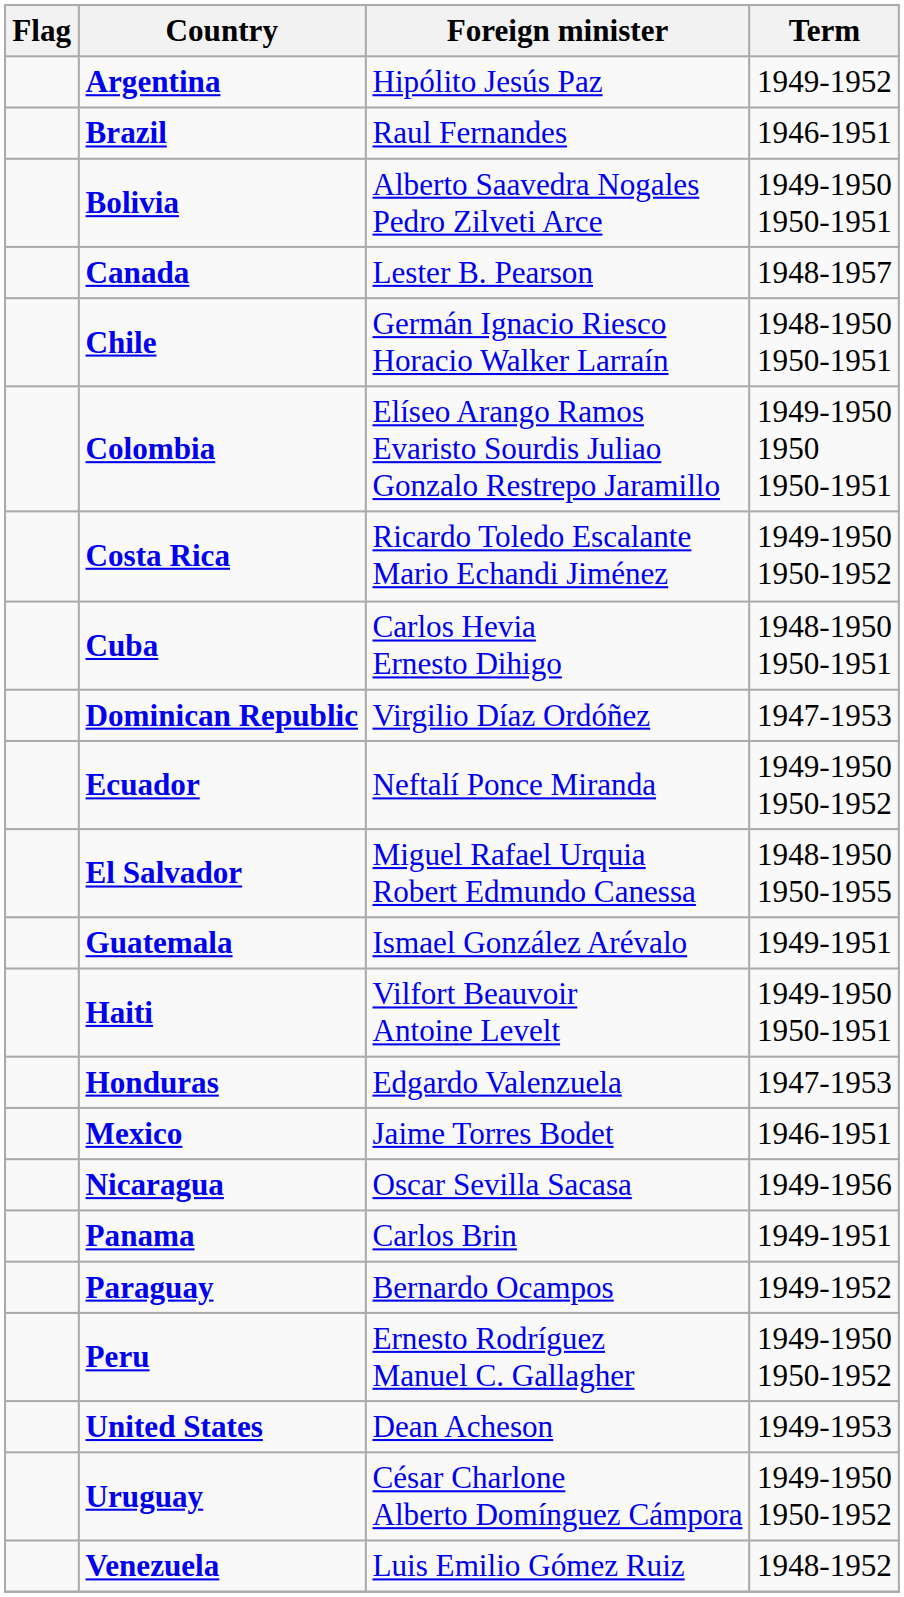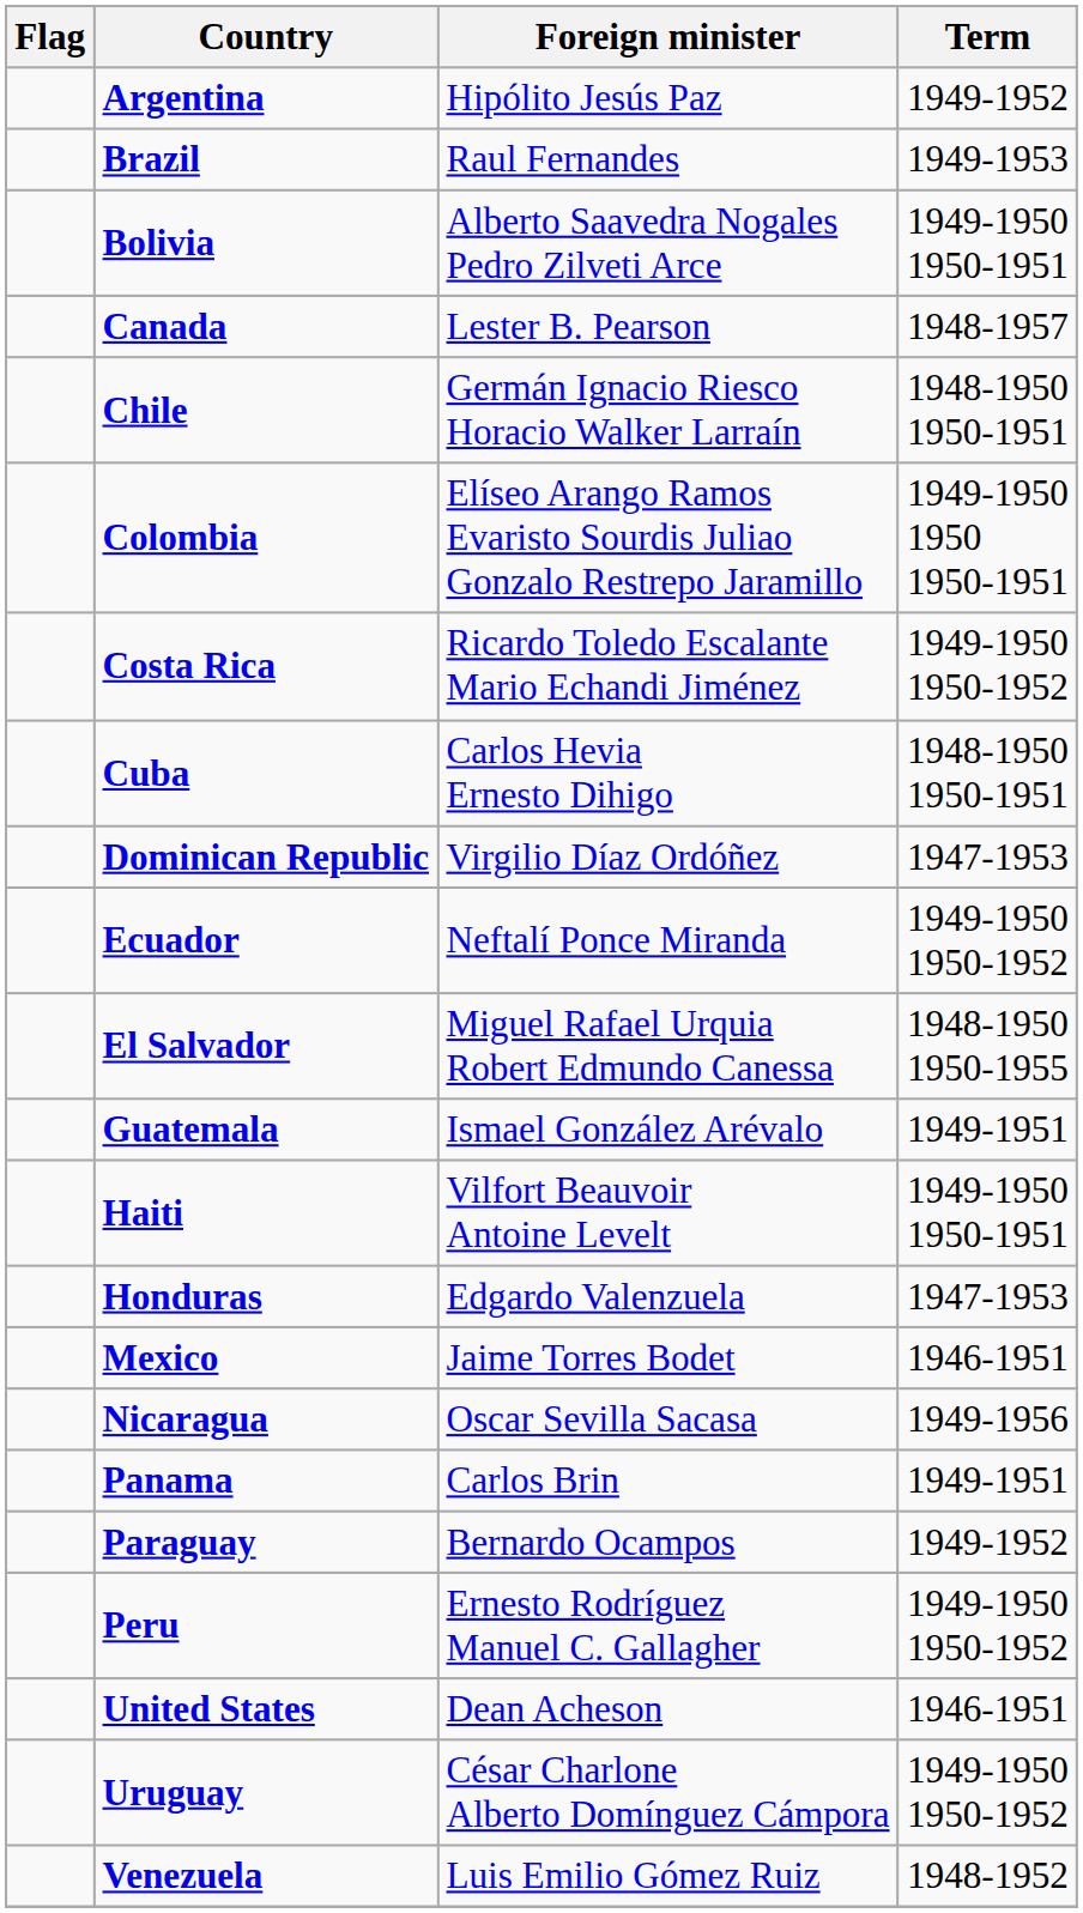 <table class="wikitable" style="font-size:95%;">
 <tr>
 <th>Flag</th>
 <th>Country</th>
 <th>Foreign minister</th>
 <th>Term</th>
 </tr>
 <tr>
 <td></td>
 <td><strong><a href='#'>Argentina</a></strong></td>
 <td><a href='#'>Hipólito Jesús Paz</a></td>
 <td>1949-1952</td>
 </tr>
 <tr>
 <td></td>
 <td><strong><a href='#'>Brazil</a></strong></td>
 <td><a href='#'>Raul Fernandes</a></td>
-<td>1946-1951</td>
+<td>1949-1953</td>
 </tr>
 <tr>
 <td></td>
 <td><strong><a href='#'>Bolivia</a></strong></td>
 <td><a href='#'>Alberto Saavedra Nogales</a><br><a href='#'>Pedro Zilveti Arce</a></td>
 <td>1949-1950<br>1950-1951</td>
 </tr>
 <tr>
 <td></td>
 <td><strong><a href='#'>Canada</a></strong></td>
 <td><a href='#'>Lester B. Pearson</a></td>
 <td>1948-1957</td>
 </tr>
 <tr>
 <td></td>
 <td><strong><a href='#'>Chile</a></strong></td>
 <td><a href='#'>Germán Ignacio Riesco</a><br><a href='#'>Horacio Walker Larraín</a></td>
 <td>1948-1950<br>1950-1951</td>
 </tr>
 <tr>
 <td></td>
 <td><strong><a href='#'>Colombia</a></strong></td>
 <td><a href='#'>Elíseo Arango Ramos</a><br><a href='#'>Evaristo Sourdis Juliao</a><br><a href='#'>Gonzalo Restrepo Jaramillo</a></td>
 <td>1949-1950<br>1950<br>1950-1951</td>
 </tr>
 <tr>
 <td></td>
 <td><strong><a href='#'>Costa Rica</a></strong></td>
 <td><a href='#'>Ricardo Toledo Escalante</a><br><a href='#'>Mario Echandi Jiménez</a></td>
 <td>1949-1950<br>1950-1952</td>
 </tr>
 <tr>
 <td></td>
 <td><strong><a href='#'>Cuba</a></strong></td>
 <td><a href='#'>Carlos Hevia</a><br><a href='#'>Ernesto Dihigo</a></td>
 <td>1948-1950<br>1950-1951</td>
 </tr>
 <tr>
 <td></td>
 <td><strong><a href='#'>Dominican Republic</a></strong></td>
 <td><a href='#'>Virgilio Díaz Ordóñez</a></td>
 <td>1947-1953</td>
 </tr>
 <tr>
 <td></td>
 <td><strong><a href='#'>Ecuador</a></strong></td>
 <td><a href='#'>Neftalí Ponce Miranda</a></td>
 <td>1949-1950<br>1950-1952</td>
 </tr>
 <tr>
 <td></td>
 <td><strong><a href='#'>El Salvador</a></strong></td>
 <td><a href='#'>Miguel Rafael Urquia</a><br><a href='#'>Robert Edmundo Canessa</a></td>
 <td>1948-1950<br>1950-1955</td>
 </tr>
 <tr>
 <td></td>
 <td><strong><a href='#'>Guatemala</a></strong></td>
 <td><a href='#'>Ismael González Arévalo</a></td>
 <td>1949-1951</td>
 </tr>
 <tr>
 <td></td>
 <td><strong><a href='#'>Haiti</a></strong></td>
 <td><a href='#'>Vilfort Beauvoir</a><br><a href='#'>Antoine Levelt</a></td>
 <td>1949-1950<br>1950-1951</td>
 </tr>
 <tr>
 <td></td>
 <td><strong><a href='#'>Honduras</a></strong></td>
 <td><a href='#'>Edgardo Valenzuela</a></td>
 <td>1947-1953</td>
 </tr>
 <tr>
 <td></td>
 <td><strong><a href='#'>Mexico</a></strong></td>
 <td><a href='#'>Jaime Torres Bodet</a></td>
 <td>1946-1951</td>
 </tr>
 <tr>
 <td></td>
 <td><strong><a href='#'>Nicaragua</a></strong></td>
 <td><a href='#'>Oscar Sevilla Sacasa</a></td>
 <td>1949-1956</td>
 </tr>
 <tr>
 <td></td>
 <td><strong><a href='#'>Panama</a></strong></td>
 <td><a href='#'>Carlos Brin</a></td>
 <td>1949-1951</td>
 </tr>
 <tr>
 <td></td>
 <td><strong><a href='#'>Paraguay</a></strong></td>
 <td><a href='#'>Bernardo Ocampos</a></td>
 <td>1949-1952</td>
 </tr>
 <tr>
 <td></td>
 <td><strong><a href='#'>Peru</a></strong></td>
 <td><a href='#'>Ernesto Rodríguez</a><br><a href='#'>Manuel C. Gallagher</a></td>
 <td>1949-1950<br>1950-1952</td>
 </tr>
 <tr>
 <td></td>
 <td><strong><a href='#'>United States</a></strong></td>
 <td><a href='#'>Dean Acheson</a></td>
-<td>1949-1953</td>
+<td>1946-1951</td>
 </tr>
 <tr>
 <td></td>
 <td><strong><a href='#'>Uruguay</a></strong></td>
 <td><a href='#'>César Charlone</a><br><a href='#'>Alberto Domínguez Cámpora</a></td>
 <td>1949-1950<br>1950-1952</td>
 </tr>
 <tr>
 <td></td>
 <td><strong><a href='#'>Venezuela</a></strong></td>
 <td><a href='#'>Luis Emilio Gómez Ruiz</a></td>
 <td>1948-1952</td>
 </tr>
 <tr>
 </tr>
 </table>
